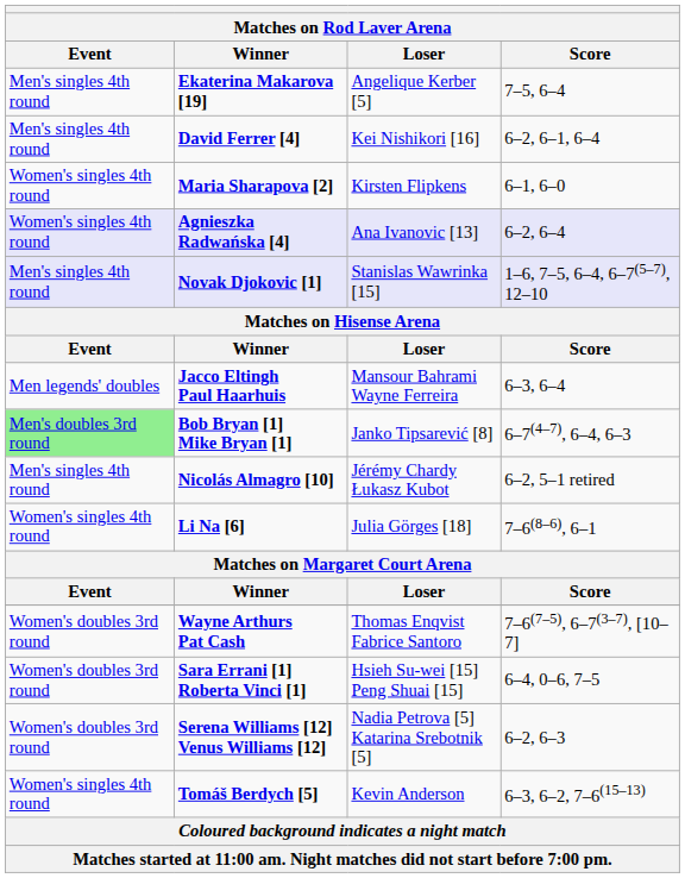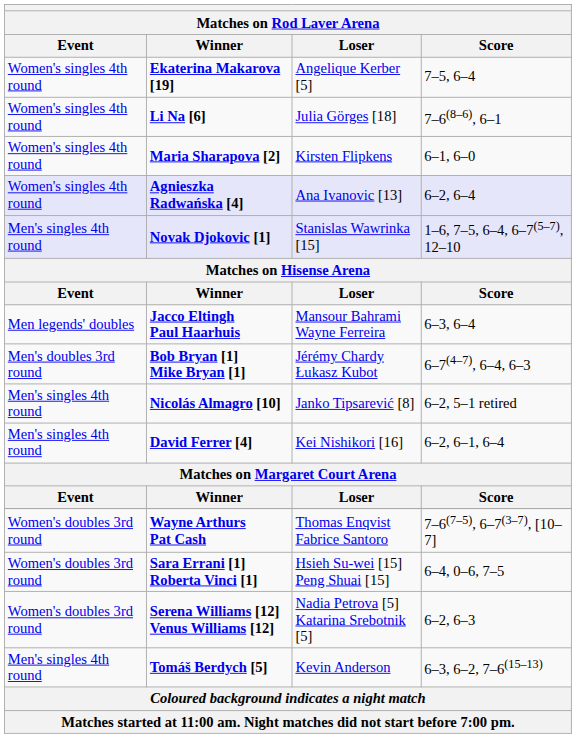 <table class="wikitable collapsible uncollapsed" style="margin:1em auto;">
 <tr>
 <th colspan=4></th>
 </tr>
 <tr>
 <th colspan=4><strong>Matches on <a href='#'>Rod Laver Arena</a></strong></th>
 </tr>
 <tr>
 <th>Event</th>
 <th>Winner</th>
 <th>Loser</th>
 <th>Score</th>
 </tr>
 <tr>
-<td><a href='#'>Men's singles 4th round</a></td>
+<td><a href='#'>Women's singles 4th round</a></td>
 <td><strong> <a href='#'>Ekaterina Makarova</a> [19]</strong></td>
 <td> <a href='#'>Angelique Kerber</a> [5]</td>
 <td>7–5, 6–4</td>
 </tr>
 <tr>
-<td><a href='#'>Men's singles 4th round</a></td>
-<td><strong> <a href='#'>David Ferrer</a> [4]</strong></td>
-<td> <a href='#'>Kei Nishikori</a> [16]</td>
-<td>6–2, 6–1, 6–4</td>
+<td><a href='#'>Women's singles 4th round</a></td>
+<td><strong> <a href='#'>Li Na</a> [6]</strong></td>
+<td> <a href='#'>Julia Görges</a> [18]</td>
+<td>7–6<sup>(8–6)</sup>, 6–1</td>
 </tr>
 <tr>
 <td><a href='#'>Women's singles 4th round</a></td>
 <td><strong> <a href='#'>Maria Sharapova</a> [2]</strong></td>
 <td> <a href='#'>Kirsten Flipkens</a></td>
 <td>6–1, 6–0</td>
 </tr>
 <tr bgcolor=lavender>
 <td><a href='#'>Women's singles 4th round</a></td>
 <td><strong> <a href='#'>Agnieszka Radwańska</a> [4]</strong></td>
 <td> <a href='#'>Ana Ivanovic</a> [13]</td>
 <td>6–2, 6–4</td>
 </tr>
 <tr bgcolor=lavender>
 <td><a href='#'>Men's singles 4th round</a></td>
 <td><strong> <a href='#'>Novak Djokovic</a> [1]</strong></td>
 <td> <a href='#'>Stanislas Wawrinka</a> [15]</td>
 <td>1–6, 7–5, 6–4, 6–7<sup>(5–7)</sup>, 12–10</td>
 </tr>
 <tr>
 <th colspan=4><strong>Matches on <a href='#'>Hisense Arena</a></strong></th>
 </tr>
 <tr>
 <th>Event</th>
 <th>Winner</th>
 <th>Loser</th>
 <th>Score</th>
 </tr>
 <tr>
 <td><a href='#'>Men legends' doubles</a></td>
 <td><strong> <a href='#'>Jacco Eltingh</a>  <br>  <a href='#'>Paul Haarhuis</a></strong></td>
 <td> <a href='#'>Mansour Bahrami</a>  <br>  <a href='#'>Wayne Ferreira</a></td>
 <td>6–3, 6–4</td>
 </tr>
 <tr>
-<td style="background: lightgreen;"><a href='#'>Men's doubles 3rd round</a></td>
+<td><a href='#'>Men's doubles 3rd round</a></td>
 <td><strong> <a href='#'>Bob Bryan</a> [1] <br>  <a href='#'>Mike Bryan</a> [1]</strong></td>
-<td> <a href='#'>Janko Tipsarević</a> [8]</td>
+<td> <a href='#'>Jérémy Chardy</a> <br>  <a href='#'>Łukasz Kubot</a></td>
 <td>6–7<sup>(4–7)</sup>, 6–4, 6–3</td>
 </tr>
 <tr>
 <td><a href='#'>Men's singles 4th round</a></td>
 <td><strong> <a href='#'>Nicolás Almagro</a> [10]</strong></td>
-<td> <a href='#'>Jérémy Chardy</a> <br>  <a href='#'>Łukasz Kubot</a></td>
+<td> <a href='#'>Janko Tipsarević</a> [8]</td>
 <td>6–2, 5–1 retired</td>
 </tr>
 <tr>
-<td><a href='#'>Women's singles 4th round</a></td>
-<td><strong> <a href='#'>Li Na</a> [6]</strong></td>
-<td> <a href='#'>Julia Görges</a> [18]</td>
-<td>7–6<sup>(8–6)</sup>, 6–1</td>
+<td><a href='#'>Men's singles 4th round</a></td>
+<td><strong> <a href='#'>David Ferrer</a> [4]</strong></td>
+<td> <a href='#'>Kei Nishikori</a> [16]</td>
+<td>6–2, 6–1, 6–4</td>
 </tr>
 <tr>
 <th colspan=4><strong>Matches on <a href='#'>Margaret Court Arena</a></strong></th>
 </tr>
 <tr>
 <th>Event</th>
 <th>Winner</th>
 <th>Loser</th>
 <th>Score</th>
 </tr>
 <tr>
 </tr>
 <tr>
 <td><a href='#'>Women's doubles 3rd round</a></td>
 <td><strong> <a href='#'>Wayne Arthurs</a>  <br>  <a href='#'>Pat Cash</a></strong></td>
 <td> <a href='#'>Thomas Enqvist</a>  <br>  <a href='#'>Fabrice Santoro</a></td>
 <td>7–6<sup>(7–5)</sup>, 6–7<sup>(3–7)</sup>, [10–7]</td>
 </tr>
 <tr>
 <td><a href='#'>Women's doubles 3rd round</a></td>
 <td><strong> <a href='#'>Sara Errani</a> [1] <br>  <a href='#'>Roberta Vinci</a> [1]</strong></td>
 <td> <a href='#'>Hsieh Su-wei</a> [15] <br>  <a href='#'>Peng Shuai</a> [15]</td>
 <td>6–4, 0–6, 7–5</td>
 </tr>
 <tr>
 <td><a href='#'>Women's doubles 3rd round</a></td>
 <td><strong> <a href='#'>Serena Williams</a> [12] <br>  <a href='#'>Venus Williams</a> [12]</strong></td>
 <td> <a href='#'>Nadia Petrova</a> [5] <br>  <a href='#'>Katarina Srebotnik</a> [5]</td>
 <td>6–2, 6–3</td>
 </tr>
 <tr>
-<td><a href='#'>Women's singles 4th round</a></td>
+<td><a href='#'>Men's singles 4th round</a></td>
 <td><strong> <a href='#'>Tomáš Berdych</a> [5]</strong></td>
 <td> <a href='#'>Kevin Anderson</a></td>
 <td>6–3, 6–2, 7–6<sup>(15–13)</sup></td>
 </tr>
 <tr>
 <th colspan=4><em>Coloured background indicates a night match</em></th>
 </tr>
 <tr>
 <th colspan=4>Matches started at 11:00 am. Night matches did not start before 7:00 pm.</th>
 </tr>
 </table>
